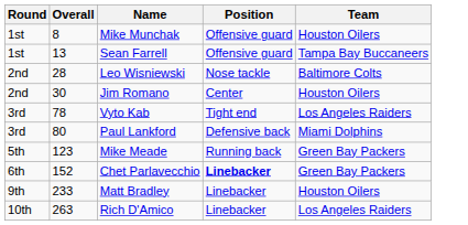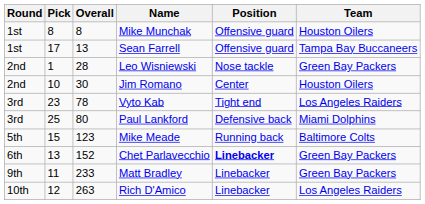 <table class="wikitable">
 <tr>
 <th>Round</th>
+<th>Pick</th>
 <th>Overall</th>
 <th>Name</th>
 <th>Position</th>
 <th>Team</th>
 </tr>
 <tr>
 <td>1st</td>
 <td>8</td>
+<td>8</td>
 <td><a href='#'>Mike Munchak</a></td>
 <td><a href='#'>Offensive guard</a></td>
 <td><a href='#'>Houston Oilers</a></td>
 </tr>
 <tr>
 <td>1st</td>
+<td>17</td>
 <td>13</td>
 <td><a href='#'>Sean Farrell</a></td>
 <td><a href='#'>Offensive guard</a></td>
 <td><a href='#'>Tampa Bay Buccaneers</a></td>
 </tr>
 <tr>
 <td>2nd</td>
+<td>1</td>
 <td>28</td>
 <td><a href='#'>Leo Wisniewski</a></td>
 <td><a href='#'>Nose tackle</a></td>
-<td><a href='#'>Baltimore Colts</a></td>
+<td><a href='#'>Green Bay Packers</a></td>
 </tr>
 <tr>
 <td>2nd</td>
+<td>10</td>
 <td>30</td>
 <td><a href='#'>Jim Romano</a></td>
 <td><a href='#'>Center</a></td>
 <td><a href='#'>Houston Oilers</a></td>
 </tr>
 <tr>
 <td>3rd</td>
+<td>23</td>
 <td>78</td>
 <td><a href='#'>Vyto Kab</a></td>
 <td><a href='#'>Tight end</a></td>
 <td><a href='#'>Los Angeles Raiders</a></td>
 </tr>
 <tr>
 <td>3rd</td>
+<td>25</td>
 <td>80</td>
 <td><a href='#'>Paul Lankford</a></td>
 <td><a href='#'>Defensive back</a></td>
 <td><a href='#'>Miami Dolphins</a></td>
 </tr>
 <tr>
 <td>5th</td>
+<td>15</td>
 <td>123</td>
 <td><a href='#'>Mike Meade</a></td>
 <td><a href='#'>Running back</a></td>
-<td><a href='#'>Green Bay Packers</a></td>
+<td><a href='#'>Baltimore Colts</a></td>
 </tr>
 <tr>
 <td>6th</td>
+<td>13</td>
 <td>152</td>
 <td><a href='#'>Chet Parlavecchio</a></td>
 <td><strong><a href='#'>Linebacker</a></strong></td>
 <td><a href='#'>Green Bay Packers</a></td>
 </tr>
 <tr>
 <td>9th</td>
+<td>11</td>
 <td>233</td>
 <td><a href='#'>Matt Bradley</a></td>
 <td><a href='#'>Linebacker</a></td>
-<td><a href='#'>Houston Oilers</a></td>
+<td><a href='#'>Green Bay Packers</a></td>
 </tr>
 <tr>
 <td>10th</td>
+<td>12</td>
 <td>263</td>
 <td><a href='#'>Rich D'Amico</a></td>
 <td><a href='#'>Linebacker</a></td>
 <td><a href='#'>Los Angeles Raiders</a></td>
 </tr>
 </table>
